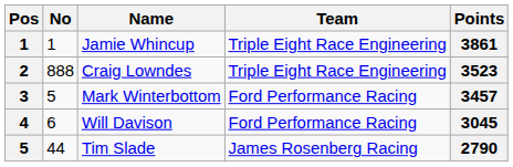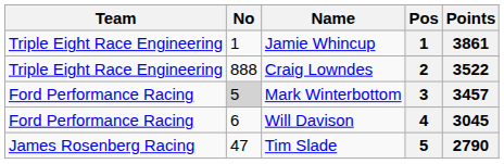 <table class="wikitable" style="font-size: 95%;">
 <tr>
-<th>Pos</th>
+<th>Team</th>
 <th>No</th>
 <th>Name</th>
-<th>Team</th>
+<th>Pos</th>
 <th>Points</th>
 </tr>
 <tr>
-<th>1</th>
+<td><a href='#'>Triple Eight Race Engineering</a></td>
 <td>1</td>
 <td><a href='#'>Jamie Whincup</a></td>
-<td><a href='#'>Triple Eight Race Engineering</a></td>
+<th>1</th>
 <th>3861</th>
 </tr>
 <tr>
-<th>2</th>
+<td><a href='#'>Triple Eight Race Engineering</a></td>
 <td>888</td>
 <td><a href='#'>Craig Lowndes</a></td>
-<td><a href='#'>Triple Eight Race Engineering</a></td>
-<th>3523</th>
+<th>2</th>
+<th>3522</th>
 </tr>
 <tr>
+<td><a href='#'>Ford Performance Racing</a></td>
+<td style="background: lightgrey;">5</td>
+<td><a href='#'>Mark Winterbottom</a></td>
 <th>3</th>
-<td>5</td>
-<td><a href='#'>Mark Winterbottom</a></td>
-<td><a href='#'>Ford Performance Racing</a></td>
 <th>3457</th>
 </tr>
 <tr>
-<th>4</th>
+<td><a href='#'>Ford Performance Racing</a></td>
 <td>6</td>
 <td><a href='#'>Will Davison</a></td>
-<td><a href='#'>Ford Performance Racing</a></td>
+<th>4</th>
 <th>3045</th>
 </tr>
 <tr>
+<td><a href='#'>James Rosenberg Racing</a></td>
+<td>47</td>
+<td><a href='#'>Tim Slade</a></td>
 <th>5</th>
-<td>44</td>
-<td><a href='#'>Tim Slade</a></td>
-<td><a href='#'>James Rosenberg Racing</a></td>
 <th>2790</th>
 </tr>
 </table>
